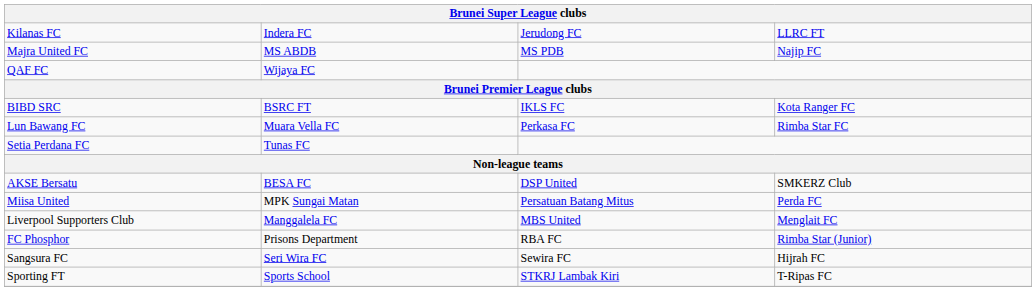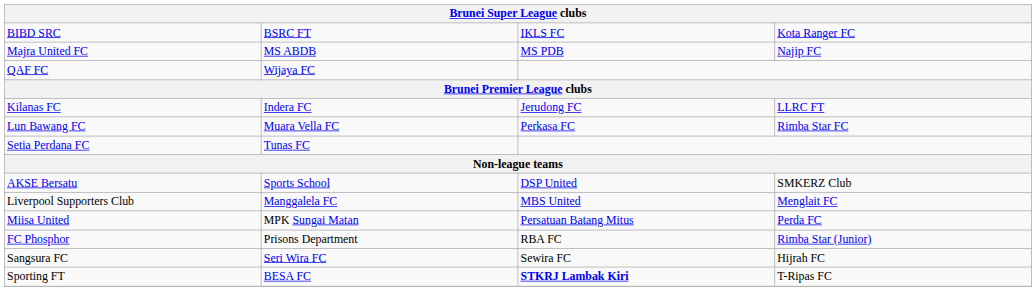 <table class="wikitable" width="70%">
 <tr>
 <th colspan="4"><a href='#'>Brunei Super League</a> clubs</th>
 </tr>
 <tr>
-<td width="20%"><a href='#'>Kilanas FC</a></td>
-<td width="20%"><a href='#'>Indera FC</a></td>
-<td width="20%"><a href='#'>Jerudong FC</a></td>
-<td width="20%"><a href='#'>LLRC FT</a></td>
+<td width="20%"><a href='#'>BIBD SRC</a></td>
+<td width="20%"><a href='#'>BSRC FT</a></td>
+<td width="20%"><a href='#'>IKLS FC</a></td>
+<td width="20%"><a href='#'>Kota Ranger FC</a></td>
 </tr>
 <tr>
 <td><a href='#'>Majra United FC</a></td>
 <td><a href='#'>MS ABDB</a></td>
 <td><a href='#'>MS PDB</a></td>
 <td><a href='#'>Najip FC</a></td>
 </tr>
 <tr>
 <td><a href='#'>QAF FC</a></td>
 <td><a href='#'>Wijaya FC</a></td>
 <td colspan="2"></td>
 </tr>
 <tr>
 <th colspan="4"><a href='#'>Brunei Premier League</a> clubs</th>
 </tr>
 <tr>
-<td width="20%"><a href='#'>BIBD SRC</a></td>
-<td width="20%"><a href='#'>BSRC FT</a></td>
-<td width="20%"><a href='#'>IKLS FC</a></td>
-<td width="20%"><a href='#'>Kota Ranger FC</a></td>
+<td width="20%"><a href='#'>Kilanas FC</a></td>
+<td width="20%"><a href='#'>Indera FC</a></td>
+<td width="20%"><a href='#'>Jerudong FC</a></td>
+<td width="20%"><a href='#'>LLRC FT</a></td>
 </tr>
 <tr>
 <td><a href='#'>Lun Bawang FC</a></td>
 <td><a href='#'>Muara Vella FC</a></td>
 <td><a href='#'>Perkasa FC</a></td>
 <td><a href='#'>Rimba Star FC</a></td>
 </tr>
 <tr>
 <td><a href='#'>Setia Perdana FC</a></td>
 <td><a href='#'>Tunas FC</a></td>
 <td colspan="2"></td>
 </tr>
 <tr>
 <th colspan="4">Non-league teams</th>
 </tr>
 <tr>
 <td width="20%"><a href='#'>AKSE Bersatu</a></td>
-<td width="20%"><a href='#'>BESA FC</a></td>
+<td><a href='#'>Sports School</a></td>
 <td width="20%"><a href='#'>DSP United</a></td>
 <td>SMKERZ Club</td>
+</tr>
+<tr>
+<td>Liverpool Supporters Club</td>
+<td><a href='#'>Manggalela FC</a></td>
+<td><a href='#'>MBS United</a></td>
+<td><a href='#'>Menglait FC</a></td>
 </tr>
 <tr>
 <td><a href='#'>Miisa United</a></td>
 <td>MPK <a href='#'>Sungai Matan</a></td>
 <td><a href='#'>Persatuan Batang Mitus</a></td>
 <td><a href='#'>Perda FC</a></td>
-</tr>
-<tr>
-<td>Liverpool Supporters Club</td>
-<td><a href='#'>Manggalela FC</a></td>
-<td><a href='#'>MBS United</a></td>
-<td><a href='#'>Menglait FC</a></td>
 </tr>
 <tr>
 <td><a href='#'>FC Phosphor</a></td>
 <td>Prisons Department</td>
 <td>RBA FC</td>
 <td><a href='#'>Rimba Star (Junior)</a></td>
 </tr>
 <tr>
 <td>Sangsura FC</td>
 <td><a href='#'>Seri Wira FC</a></td>
 <td>Sewira FC</td>
 <td width="20%">Hijrah FC</td>
 </tr>
 <tr>
 <td>Sporting FT</td>
-<td><a href='#'>Sports School</a></td>
-<td><a href='#'>STKRJ Lambak Kiri</a></td>
+<td width="20%"><a href='#'>BESA FC</a></td>
+<td><strong><a href='#'>STKRJ Lambak Kiri</a></strong></td>
 <td>T-Ripas FC</td>
 </tr>
 <tr>
 </tr>
 </table>
